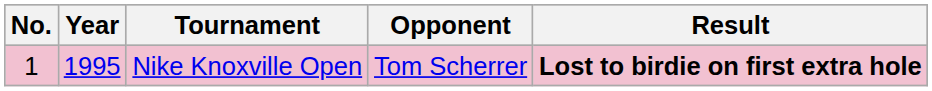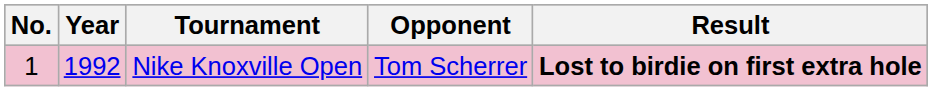 <table class="wikitable" style="font-size:95%;">
 <tr>
 <th>No.</th>
 <th>Year</th>
 <th>Tournament</th>
 <th>Opponent</th>
 <th>Result</th>
 </tr>
 <tr style="background:#F2C1D1;">
 <td align=center>1</td>
-<td><a href='#'>1995</a></td>
+<td><a href='#'>1992</a></td>
 <td><a href='#'>Nike Knoxville Open</a></td>
 <td> <a href='#'>Tom Scherrer</a></td>
 <td><strong>Lost to birdie on first extra hole</strong></td>
 </tr>
 </table>
